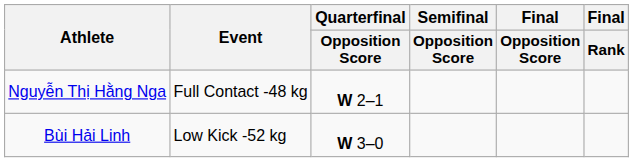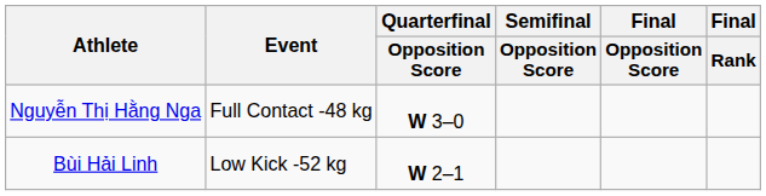 <table class="wikitable" style="font-size:90%">
 <tr align="center">
 <th rowspan="2">Athlete</th>
 <th rowspan="2">Event</th>
 <th>Quarterfinal</th>
 <th>Semifinal</th>
 <th>Final</th>
 <th>Final</th>
 </tr>
 <tr style="font-size:95%",  align="center">
 <th>Opposition<br>Score</th>
 <th>Opposition<br>Score</th>
 <th>Opposition<br>Score</th>
 <th>Rank</th>
 </tr>
 <tr align="center">
 <td><a href='#'>Nguyễn Thị Hằng Nga</a></td>
 <td align="left">Full Contact -48 kg</td>
-<td><br><strong>W</strong> 2–1</td>
+<td><br><strong>W</strong> 3–0</td>
 <td></td>
 <td></td>
 <td></td>
 </tr>
 <tr align="center">
 <td><a href='#'>Bùi Hải Linh</a></td>
 <td align="left">Low Kick -52 kg</td>
-<td><br><strong>W</strong> 3–0</td>
+<td><br><strong>W</strong> 2–1</td>
 <td></td>
 <td></td>
 <td></td>
 </tr>
 </table>
